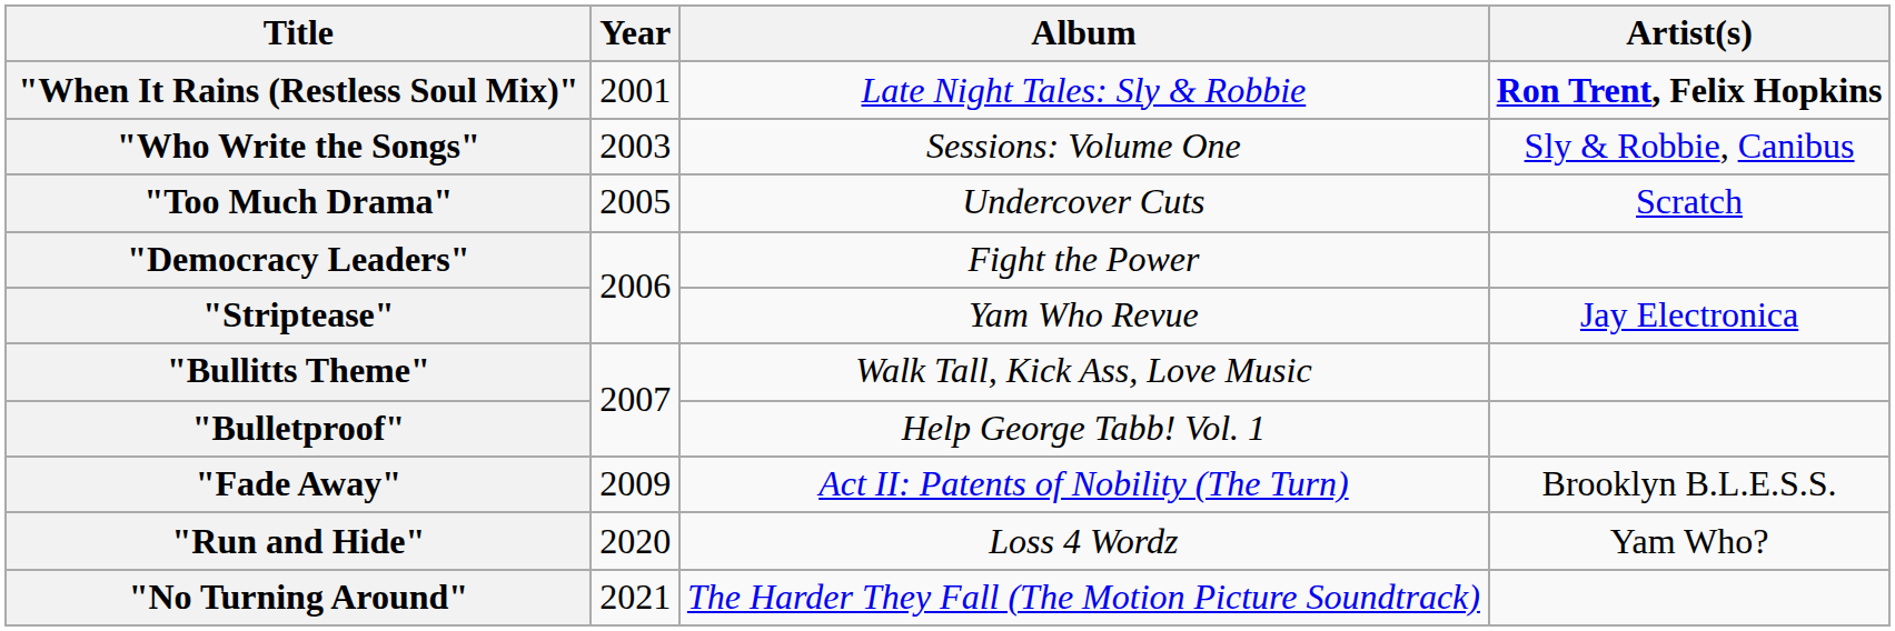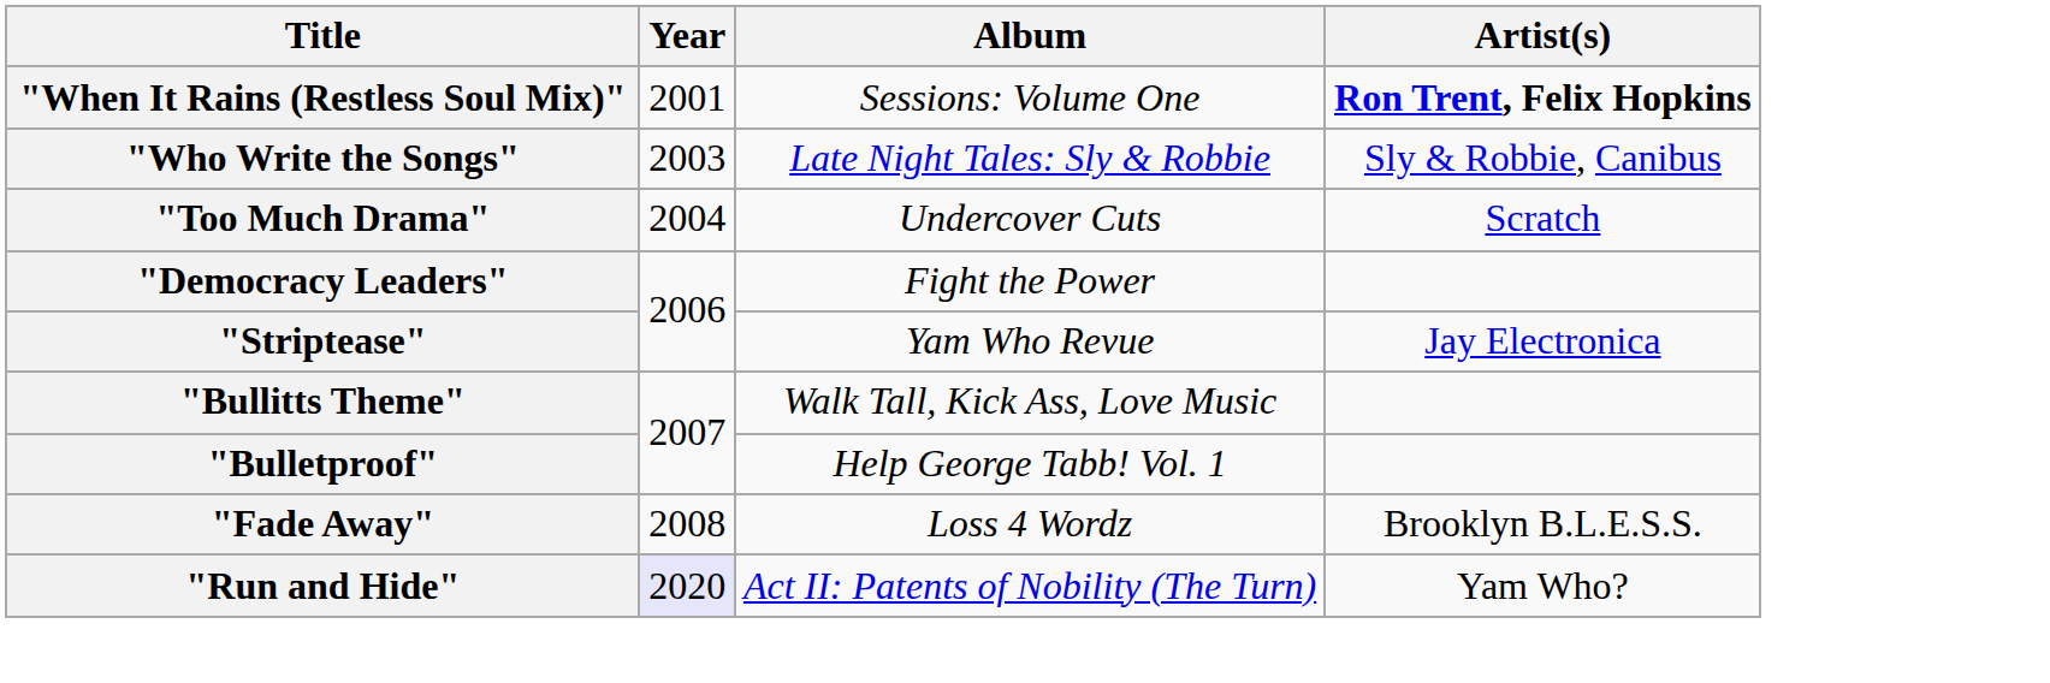 <table class="wikitable plainrowheaders" style="text-align:center;">
 <tr>
 <th scope="col" style="width:16em;">Title</th>
 <th scope="col">Year</th>
 <th scope="col">Album</th>
 <th scope="col">Artist(s)</th>
 </tr>
 <tr>
 <th scope="row">"When It Rains (Restless Soul Mix)"</th>
 <td>2001</td>
-<td><em><a href='#'>Late Night Tales: Sly & Robbie</a></em></td>
+<td><em>Sessions: Volume One</em></td>
 <td><strong><a href='#'>Ron Trent</a>, Felix Hopkins</strong></td>
 </tr>
 <tr>
 <th scope="row">"Who Write the Songs"</th>
 <td>2003</td>
-<td><em>Sessions: Volume One</em></td>
+<td><em><a href='#'>Late Night Tales: Sly & Robbie</a></em></td>
 <td><a href='#'>Sly & Robbie</a>, <a href='#'>Canibus</a></td>
 </tr>
 <tr>
 <th scope="row">"Too Much Drama"</th>
-<td>2005</td>
+<td>2004</td>
 <td><em>Undercover Cuts</em></td>
 <td><a href='#'>Scratch</a></td>
 </tr>
 <tr>
 <th scope="row">"Democracy Leaders"</th>
 <td rowspan="2">2006</td>
 <td><em>Fight the Power</em></td>
 <td></td>
 </tr>
 <tr>
 <th scope="row">"Striptease"</th>
 <td><em>Yam Who Revue</em></td>
 <td><a href='#'>Jay Electronica</a></td>
 </tr>
 <tr>
 <th scope="row">"Bullitts Theme"</th>
 <td rowspan="2">2007</td>
 <td><em>Walk Tall, Kick Ass, Love Music</em></td>
 <td></td>
 </tr>
 <tr>
 <th scope="row">"Bulletproof"</th>
 <td><em>Help George Tabb! Vol. 1</em></td>
 <td></td>
 </tr>
 <tr>
 <th scope="row">"Fade Away"</th>
-<td>2009</td>
-<td><em><a href='#'>Act II: Patents of Nobility (The Turn)</a></em></td>
+<td>2008</td>
+<td><em>Loss 4 Wordz</em></td>
 <td>Brooklyn B.L.E.S.S.</td>
 </tr>
 <tr>
 <th scope="row">"Run and Hide"</th>
-<td>2020</td>
-<td><em>Loss 4 Wordz</em></td>
+<td style="background: lavender;">2020</td>
+<td><em><a href='#'>Act II: Patents of Nobility (The Turn)</a></em></td>
 <td>Yam Who?</td>
-</tr>
-<tr>
-<th scope="row">"No Turning Around"</th>
-<td>2021</td>
-<td><em><a href='#'>The Harder They Fall (The Motion Picture Soundtrack)</a></em></td>
-<td></td>
 </tr>
 <tr>
 </tr>
 </table>
